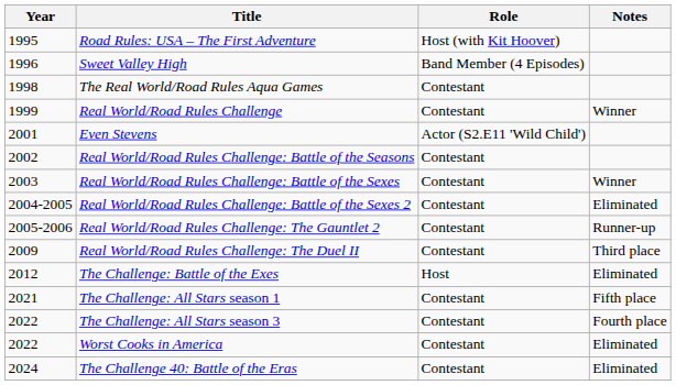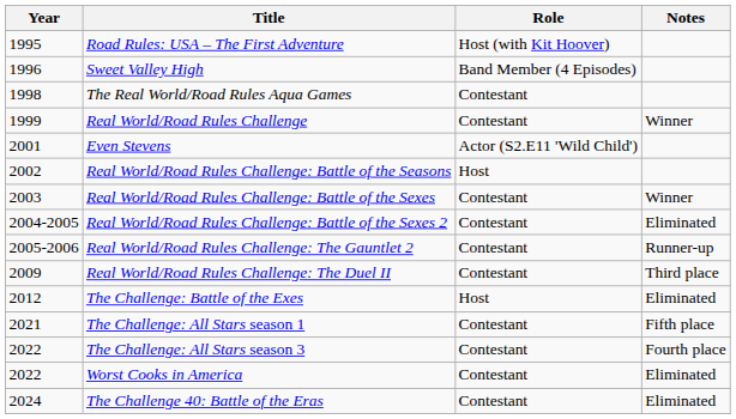 <table class="wikitable sortable">
 <tr>
 <th>Year</th>
 <th>Title</th>
 <th>Role</th>
 <th>Notes</th>
 </tr>
 <tr>
 <td>1995</td>
 <td><em><a href='#'>Road Rules: USA – The First Adventure</a></em></td>
 <td>Host (with <a href='#'>Kit Hoover</a>)</td>
 <td></td>
 </tr>
 <tr>
 <td>1996</td>
 <td><em><a href='#'>Sweet Valley High</a></em></td>
 <td>Band Member (4 Episodes)</td>
 <td></td>
 </tr>
 <tr>
 <td>1998</td>
 <td><em>The Real World/Road Rules Aqua Games</em></td>
 <td>Contestant</td>
 </tr>
 <tr>
 <td>1999</td>
 <td><a href='#'><em>Real World/Road Rules Challenge</em></a></td>
 <td>Contestant</td>
 <td>Winner</td>
 </tr>
 <tr>
 <td>2001</td>
 <td><em><a href='#'>Even Stevens</a></em></td>
 <td>Actor (S2.E11 'Wild Child')</td>
 <td></td>
 </tr>
 <tr>
 <td>2002</td>
 <td><em><a href='#'>Real World/Road Rules Challenge: Battle of the Seasons</a></em></td>
-<td>Contestant</td>
+<td>Host</td>
 <td></td>
 </tr>
 <tr>
 <td>2003</td>
 <td><em><a href='#'>Real World/Road Rules Challenge: Battle of the Sexes</a></em></td>
 <td>Contestant</td>
 <td>Winner</td>
 </tr>
 <tr>
 <td>2004-2005</td>
 <td><em><a href='#'>Real World/Road Rules Challenge: Battle of the Sexes 2</a></em></td>
 <td>Contestant</td>
 <td>Eliminated</td>
 </tr>
 <tr>
 <td>2005-2006</td>
 <td><em><a href='#'>Real World/Road Rules Challenge: The Gauntlet 2</a></em></td>
 <td>Contestant</td>
 <td>Runner-up</td>
 </tr>
 <tr>
 <td>2009</td>
 <td><em><a href='#'>Real World/Road Rules Challenge: The Duel II</a></em></td>
 <td>Contestant</td>
 <td>Third place</td>
 </tr>
 <tr>
 <td>2012</td>
 <td><em><a href='#'>The Challenge: Battle of the Exes</a></em></td>
 <td>Host</td>
 <td>Eliminated</td>
 </tr>
 <tr>
 <td>2021</td>
 <td><a href='#'><em>The Challenge: All Stars</em> season 1</a></td>
 <td>Contestant</td>
 <td>Fifth place</td>
 </tr>
 <tr>
 <td>2022</td>
 <td><a href='#'><em>The Challenge: All Stars</em> season 3</a></td>
 <td>Contestant</td>
 <td>Fourth place</td>
 </tr>
 <tr>
 <td>2022</td>
 <td><em><a href='#'>Worst Cooks in America</a></em></td>
 <td>Contestant</td>
 <td>Eliminated</td>
 </tr>
 <tr>
 <td>2024</td>
 <td><em><a href='#'>The Challenge 40: Battle of the Eras</a></em></td>
 <td>Contestant</td>
 <td>Eliminated</td>
 </tr>
 </table>
